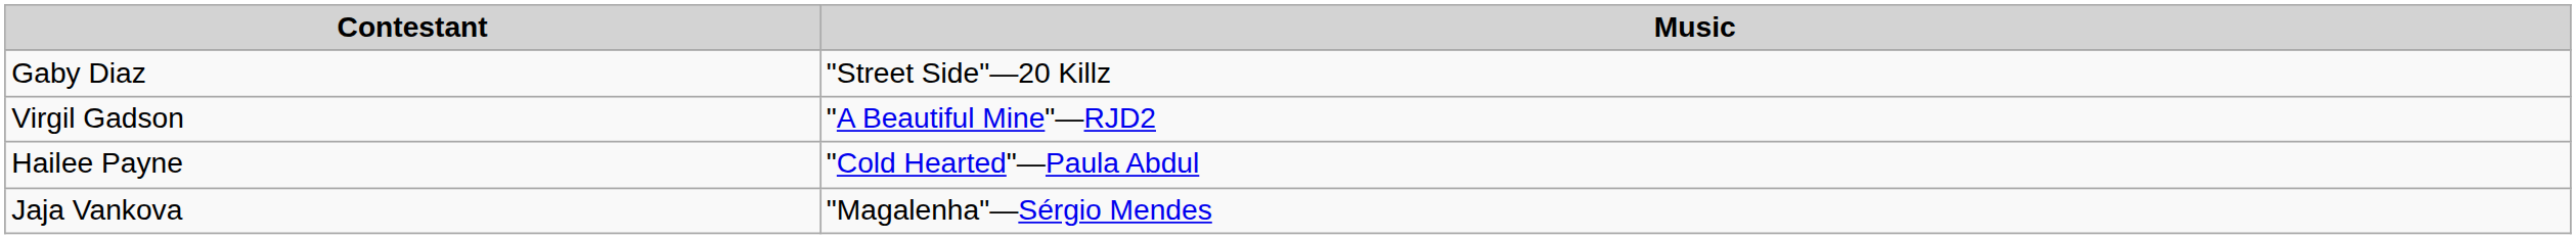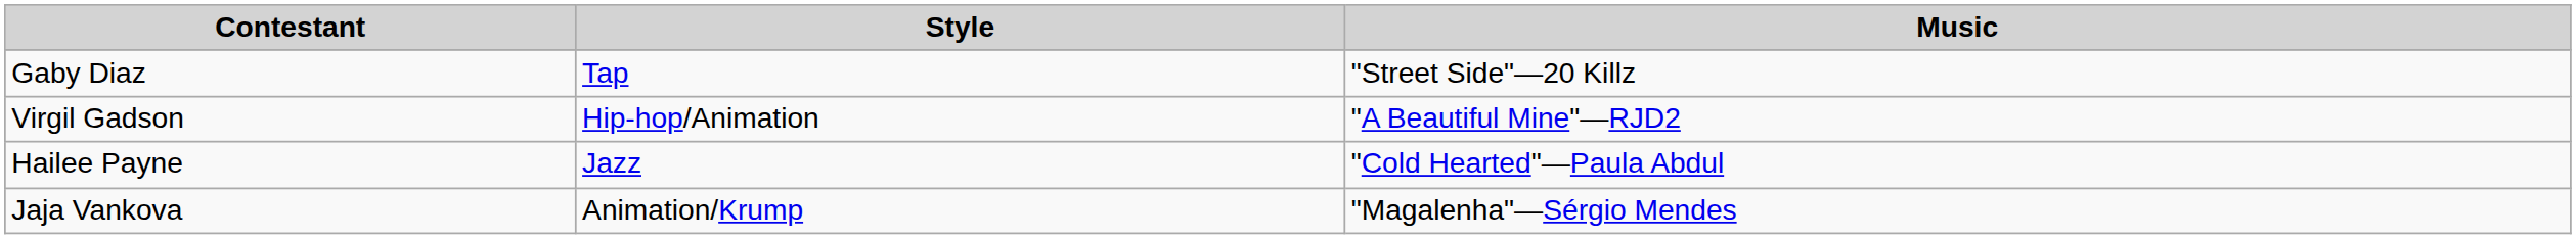 <table class="wikitable" style="width:90%;">
 <tr style="background:lightgrey; text-align:center;">
 <td><strong>Contestant</strong></td>
+<td><strong>Style</strong></td>
 <td><strong>Music</strong></td>
 </tr>
 <tr>
 <td>Gaby Diaz</td>
+<td><a href='#'>Tap</a></td>
 <td>"Street Side"—20 Killz</td>
 </tr>
 <tr>
 <td>Virgil Gadson</td>
+<td><a href='#'>Hip-hop</a>/Animation</td>
 <td>"<a href='#'>A Beautiful Mine</a>"—<a href='#'>RJD2</a></td>
 </tr>
 <tr>
 <td>Hailee Payne</td>
+<td><a href='#'>Jazz</a></td>
 <td>"<a href='#'>Cold Hearted</a>"—<a href='#'>Paula Abdul</a></td>
 </tr>
 <tr>
 <td>Jaja Vankova</td>
+<td>Animation/<a href='#'>Krump</a></td>
 <td>"Magalenha"—<a href='#'>Sérgio Mendes</a></td>
 </tr>
 </table>
